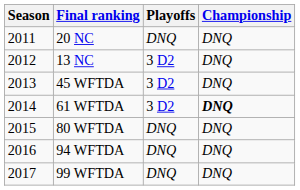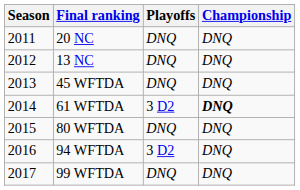 <table class="wikitable sortable">
 <tr>
 <th>Season</th>
 <th><a href='#'>Final ranking</a></th>
 <th>Playoffs</th>
 <th><a href='#'>Championship</a></th>
 </tr>
 <tr>
 <td>2011</td>
 <td>20 <a href='#'>NC</a></td>
 <td><em>DNQ</em></td>
 <td><em>DNQ</em></td>
 </tr>
 <tr>
 <td>2012</td>
 <td>13 <a href='#'>NC</a></td>
-<td>3 <a href='#'>D2</a></td>
+<td><em>DNQ</em></td>
 <td><em>DNQ</em></td>
 </tr>
 <tr>
 <td>2013</td>
 <td>45 WFTDA</td>
-<td>3 <a href='#'>D2</a></td>
+<td><em>DNQ</em></td>
 <td><em>DNQ</em></td>
 </tr>
 <tr>
 <td>2014</td>
 <td>61 WFTDA</td>
 <td>3 <a href='#'>D2</a></td>
 <td><strong><em>DNQ</em></strong></td>
 </tr>
 <tr>
 <td>2015</td>
 <td>80 WFTDA</td>
 <td><em>DNQ</em></td>
 <td><em>DNQ</em></td>
 </tr>
 <tr>
 <td>2016</td>
 <td>94 WFTDA</td>
-<td><em>DNQ</em></td>
+<td>3 <a href='#'>D2</a></td>
 <td><em>DNQ</em></td>
 </tr>
 <tr>
 <td>2017</td>
 <td>99 WFTDA</td>
 <td><em>DNQ</em></td>
 <td><em>DNQ</em></td>
 </tr>
 </table>
